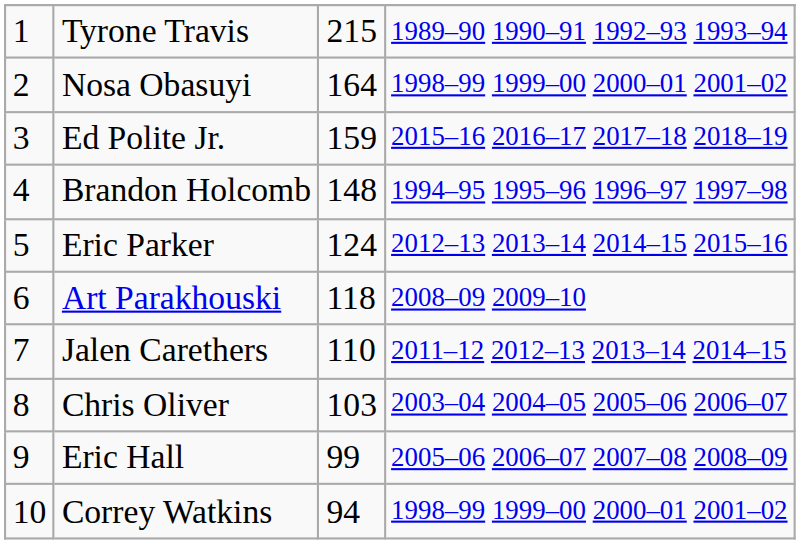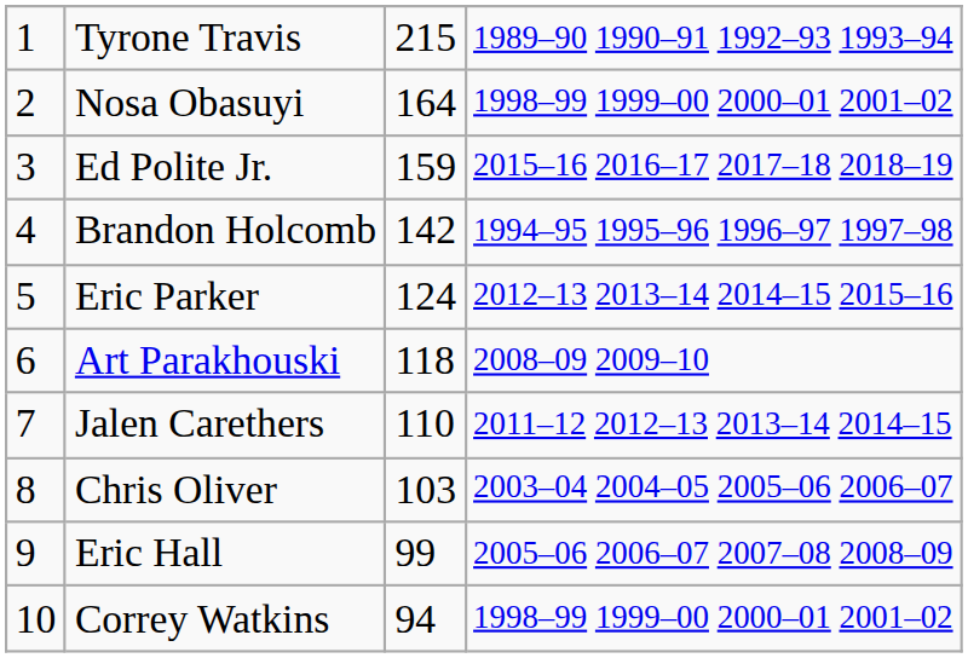 <table class="wikitable">
 <tr>
 </tr>
 <tr>
 <td>1</td>
 <td>Tyrone Travis</td>
 <td>215</td>
 <td style="font-size:80%;"><a href='#'>1989–90</a> <a href='#'>1990–91</a> <a href='#'>1992–93</a> <a href='#'>1993–94</a></td>
 </tr>
 <tr>
 <td>2</td>
 <td>Nosa Obasuyi</td>
 <td>164</td>
 <td style="font-size:80%;"><a href='#'>1998–99</a> <a href='#'>1999–00</a> <a href='#'>2000–01</a> <a href='#'>2001–02</a></td>
 </tr>
 <tr>
 <td>3</td>
 <td>Ed Polite Jr.</td>
 <td>159</td>
 <td style="font-size:80%;"><a href='#'>2015–16</a> <a href='#'>2016–17</a> <a href='#'>2017–18</a> <a href='#'>2018–19</a></td>
 </tr>
 <tr>
 <td>4</td>
 <td>Brandon Holcomb</td>
-<td>148</td>
+<td>142</td>
 <td style="font-size:80%;"><a href='#'>1994–95</a> <a href='#'>1995–96</a> <a href='#'>1996–97</a> <a href='#'>1997–98</a></td>
 </tr>
 <tr>
 <td>5</td>
 <td>Eric Parker</td>
 <td>124</td>
 <td style="font-size:80%;"><a href='#'>2012–13</a> <a href='#'>2013–14</a> <a href='#'>2014–15</a> <a href='#'>2015–16</a></td>
 </tr>
 <tr>
 <td>6</td>
 <td><a href='#'>Art Parakhouski</a></td>
 <td>118</td>
 <td style="font-size:80%;"><a href='#'>2008–09</a> <a href='#'>2009–10</a></td>
 </tr>
 <tr>
 <td>7</td>
 <td>Jalen Carethers</td>
 <td>110</td>
 <td style="font-size:80%;"><a href='#'>2011–12</a> <a href='#'>2012–13</a> <a href='#'>2013–14</a> <a href='#'>2014–15</a></td>
 </tr>
 <tr>
 <td>8</td>
 <td>Chris Oliver</td>
 <td>103</td>
 <td style="font-size:80%;"><a href='#'>2003–04</a> <a href='#'>2004–05</a> <a href='#'>2005–06</a> <a href='#'>2006–07</a></td>
 </tr>
 <tr>
 <td>9</td>
 <td>Eric Hall</td>
 <td>99</td>
 <td style="font-size:80%;"><a href='#'>2005–06</a> <a href='#'>2006–07</a> <a href='#'>2007–08</a> <a href='#'>2008–09</a></td>
 </tr>
 <tr>
 <td>10</td>
 <td>Correy Watkins</td>
 <td>94</td>
 <td style="font-size:80%;"><a href='#'>1998–99</a> <a href='#'>1999–00</a> <a href='#'>2000–01</a> <a href='#'>2001–02</a></td>
 </tr>
 </table>
